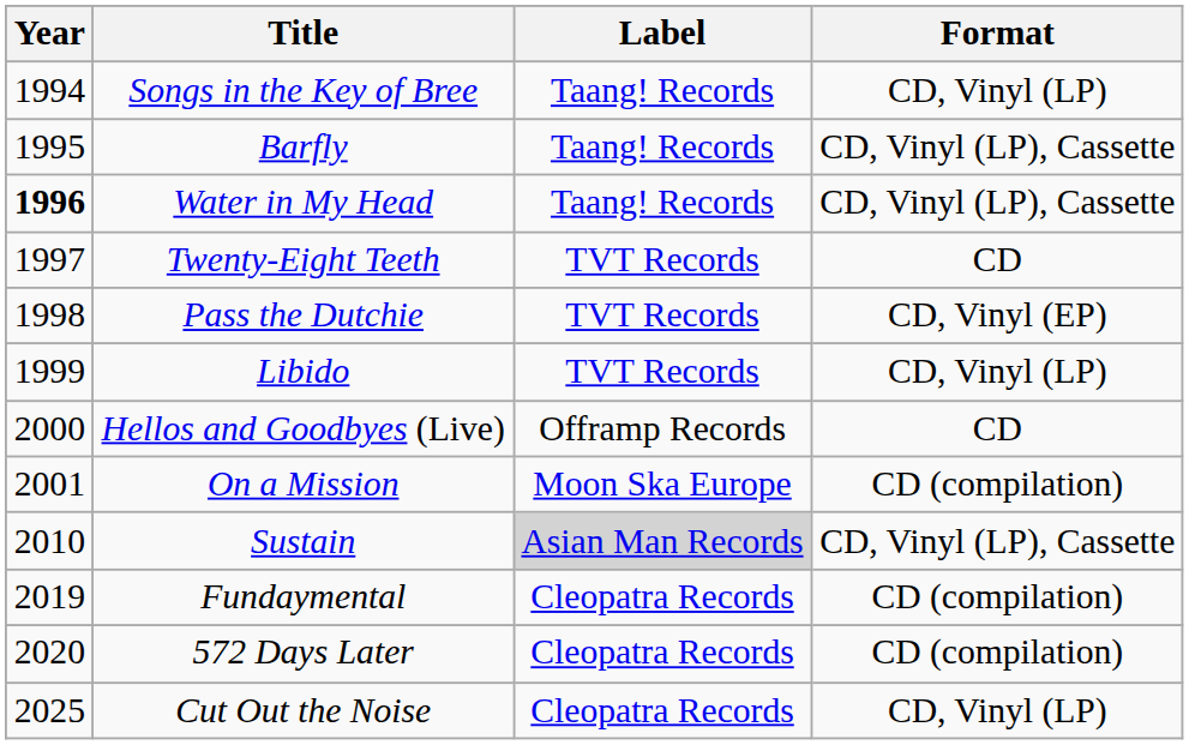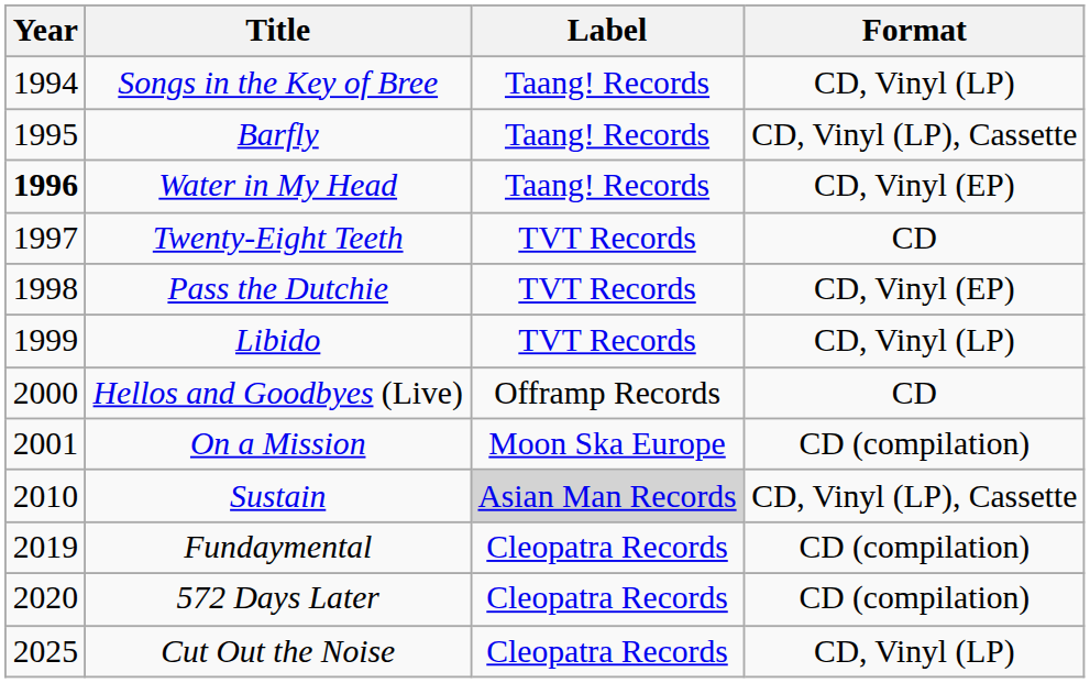 <table class="wikitable" Style="text-align:center">
 <tr>
 <th>Year</th>
 <th>Title</th>
 <th>Label</th>
 <th>Format</th>
 </tr>
 <tr>
 <td>1994</td>
 <td><em><a href='#'>Songs in the Key of Bree</a></em></td>
 <td><a href='#'>Taang! Records</a></td>
 <td>CD, Vinyl (LP)</td>
 </tr>
 <tr>
 <td>1995</td>
 <td><em><a href='#'>Barfly</a></em></td>
 <td><a href='#'>Taang! Records</a></td>
 <td>CD, Vinyl (LP), Cassette</td>
 </tr>
 <tr>
 <td><strong>1996</strong></td>
 <td><em><a href='#'>Water in My Head</a></em></td>
 <td><a href='#'>Taang! Records</a></td>
-<td>CD, Vinyl (LP), Cassette</td>
+<td>CD, Vinyl (EP)</td>
 </tr>
 <tr>
 <td>1997</td>
 <td><em><a href='#'>Twenty-Eight Teeth</a></em></td>
 <td><a href='#'>TVT Records</a></td>
 <td>CD</td>
 </tr>
 <tr>
 <td>1998</td>
 <td><em><a href='#'>Pass the Dutchie</a></em></td>
 <td><a href='#'>TVT Records</a></td>
 <td>CD, Vinyl (EP)</td>
 </tr>
 <tr>
 <td>1999</td>
 <td><em><a href='#'>Libido</a></em></td>
 <td><a href='#'>TVT Records</a></td>
 <td>CD, Vinyl (LP)</td>
 </tr>
 <tr>
 <td>2000</td>
 <td><em><a href='#'>Hellos and Goodbyes</a></em> (Live)</td>
 <td>Offramp Records</td>
 <td>CD</td>
 </tr>
 <tr>
 <td>2001</td>
 <td><em><a href='#'>On a Mission</a></em></td>
 <td><a href='#'>Moon Ska Europe</a></td>
 <td>CD (compilation)</td>
 </tr>
 <tr>
 <td>2010</td>
 <td><em><a href='#'>Sustain</a></em></td>
 <td style="background: lightgrey;"><a href='#'>Asian Man Records</a></td>
 <td>CD, Vinyl (LP), Cassette</td>
 </tr>
 <tr>
 <td>2019</td>
 <td><em>Fundaymental</em></td>
 <td><a href='#'>Cleopatra Records</a></td>
 <td>CD (compilation)</td>
 </tr>
 <tr>
 <td>2020</td>
 <td><em>572 Days Later</em></td>
 <td><a href='#'>Cleopatra Records</a></td>
 <td>CD (compilation)</td>
 </tr>
 <tr>
 <td>2025</td>
 <td><em>Cut Out the Noise</em></td>
 <td><a href='#'>Cleopatra Records</a></td>
 <td>CD, Vinyl (LP)</td>
 </tr>
 </table>
